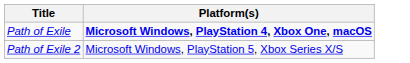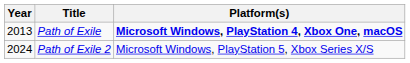 <table class="wikitable sortable">
 <tr>
+<th>Year</th>
 <th>Title</th>
 <th>Platform(s)</th>
 </tr>
 <tr>
+<td>2013</td>
 <td><em><a href='#'>Path of Exile</a></em></td>
 <td><strong><a href='#'>Microsoft Windows</a>, <a href='#'>PlayStation 4</a>, <a href='#'>Xbox One</a>, <a href='#'>macOS</a></strong></td>
 </tr>
 <tr>
+<td>2024</td>
 <td><em><a href='#'>Path of Exile 2</a></em></td>
 <td><a href='#'>Microsoft Windows</a>, <a href='#'>PlayStation 5</a>, <a href='#'>Xbox Series X/S</a></td>
 </tr>
 </table>
